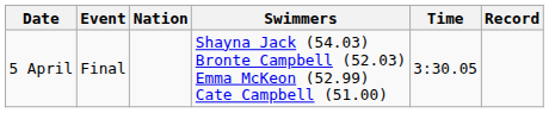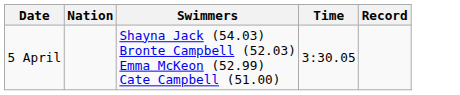 <table class=wikitable style=text-align:center>
 <tr>
 <th>Date</th>
-<th>Event</th>
 <th>Nation</th>
 <th>Swimmers</th>
 <th>Time</th>
 <th>Record</th>
 </tr>
 <tr>
 <td>5 April</td>
-<td>Final</td>
 <td align=left></td>
 <td align=left><a href='#'>Shayna Jack</a> (54.03) <br><a href='#'>Bronte Campbell</a> (52.03)<br><a href='#'>Emma McKeon</a> (52.99)<br><a href='#'>Cate Campbell</a> (51.00)</td>
 <td>3:30.05</td>
 <td></td>
 </tr>
 </table>
